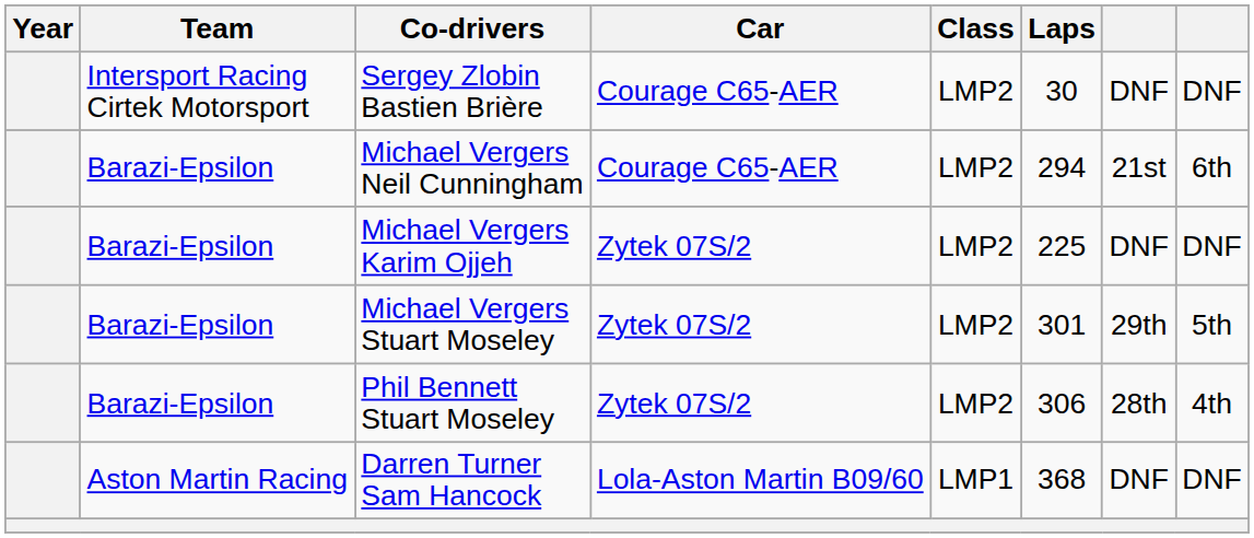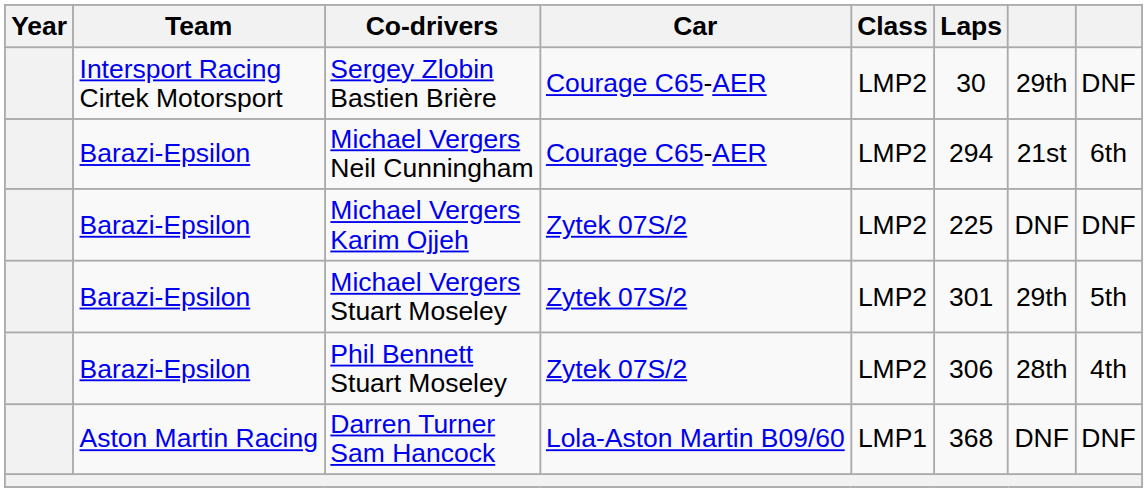 <table class="wikitable" style="text-align:center; font-size:90%">
 <tr>
 <th>Year</th>
 <th>Team</th>
 <th>Co-drivers</th>
 <th>Car</th>
 <th>Class</th>
 <th>Laps</th>
 <th></th>
 <th></th>
 </tr>
 <tr>
 <th></th>
 <td align="left"> <a href='#'>Intersport Racing</a><br> Cirtek Motorsport</td>
 <td align="left"> <a href='#'>Sergey Zlobin</a><br> Bastien Brière</td>
 <td align="left"><a href='#'>Courage C65</a>-<a href='#'>AER</a></td>
 <td>LMP2</td>
 <td>30</td>
-<td>DNF</td>
+<td>29th</td>
 <td>DNF</td>
 </tr>
 <tr>
 <th></th>
 <td align="left"> <a href='#'>Barazi-Epsilon</a></td>
 <td align="left"> <a href='#'>Michael Vergers</a><br> Neil Cunningham</td>
 <td align="left"><a href='#'>Courage C65</a>-<a href='#'>AER</a></td>
 <td>LMP2</td>
 <td>294</td>
 <td>21st</td>
 <td>6th</td>
 </tr>
 <tr>
 <th></th>
 <td align="left"> <a href='#'>Barazi-Epsilon</a></td>
 <td align="left"> <a href='#'>Michael Vergers</a><br> <a href='#'>Karim Ojjeh</a></td>
 <td align="left"><a href='#'>Zytek 07S/2</a></td>
 <td>LMP2</td>
 <td>225</td>
 <td>DNF</td>
 <td>DNF</td>
 </tr>
 <tr>
 <th></th>
 <td align="left"> <a href='#'>Barazi-Epsilon</a></td>
 <td align="left"> <a href='#'>Michael Vergers</a><br> Stuart Moseley</td>
 <td align="left"><a href='#'>Zytek 07S/2</a></td>
 <td>LMP2</td>
 <td>301</td>
 <td>29th</td>
 <td>5th</td>
 </tr>
 <tr>
 <th></th>
 <td align="left"> <a href='#'>Barazi-Epsilon</a></td>
 <td align="left"> <a href='#'>Phil Bennett</a><br> Stuart Moseley</td>
 <td align="left"><a href='#'>Zytek 07S/2</a></td>
 <td>LMP2</td>
 <td>306</td>
 <td>28th</td>
 <td>4th</td>
 </tr>
 <tr>
 <th></th>
 <td align="left"> <a href='#'>Aston Martin Racing</a></td>
 <td align="left"> <a href='#'>Darren Turner</a><br> <a href='#'>Sam Hancock</a></td>
 <td align="left"><a href='#'>Lola-Aston Martin B09/60</a></td>
 <td>LMP1</td>
 <td>368</td>
 <td>DNF</td>
 <td>DNF</td>
 </tr>
 <tr>
 <th colspan="8"></th>
 </tr>
 </table>
